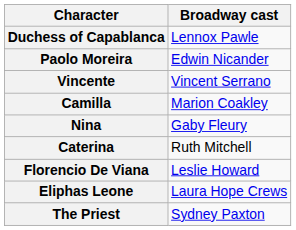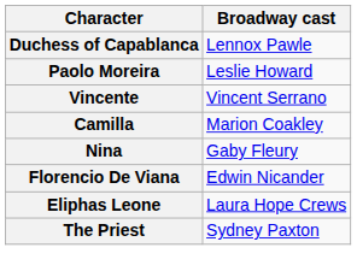 <table class="wikitable sortable plainrowheaders">
 <tr>
 <th scope="col">Character</th>
 <th scope="col">Broadway cast</th>
 </tr>
 <tr>
 <th scope="row">Duchess of Capablanca</th>
 <td><a href='#'>Lennox Pawle</a></td>
 </tr>
 <tr>
 <th scope="row">Paolo Moreira</th>
-<td><a href='#'>Edwin Nicander</a></td>
+<td><a href='#'>Leslie Howard</a></td>
 </tr>
 <tr>
 <th scope="row">Vincente</th>
 <td><a href='#'>Vincent Serrano</a></td>
 </tr>
 <tr>
 <th scope="row">Camilla</th>
 <td><a href='#'>Marion Coakley</a></td>
 </tr>
 <tr>
 <th scope="row">Nina</th>
 <td><a href='#'>Gaby Fleury</a></td>
 </tr>
 <tr>
-<th scope="row">Caterina</th>
-<td>Ruth Mitchell</td>
-</tr>
-<tr>
 <th scope="row">Florencio De Viana</th>
-<td><a href='#'>Leslie Howard</a></td>
+<td><a href='#'>Edwin Nicander</a></td>
 </tr>
 <tr>
 <th scope="row">Eliphas Leone</th>
 <td><a href='#'>Laura Hope Crews</a></td>
 </tr>
 <tr>
 <th scope="row">The Priest</th>
 <td><a href='#'>Sydney Paxton</a></td>
 </tr>
 </table>
